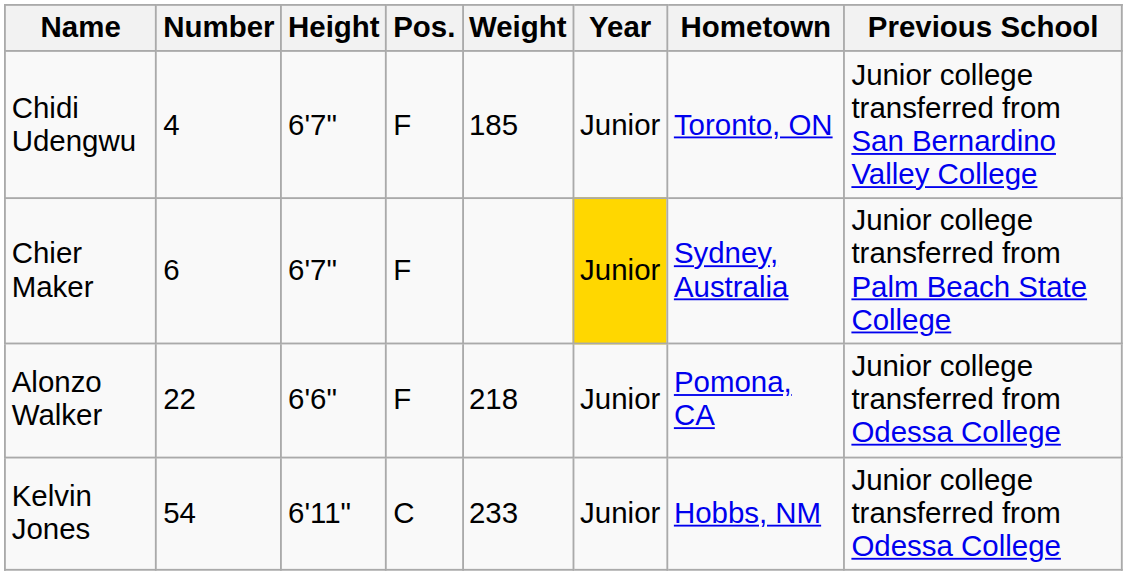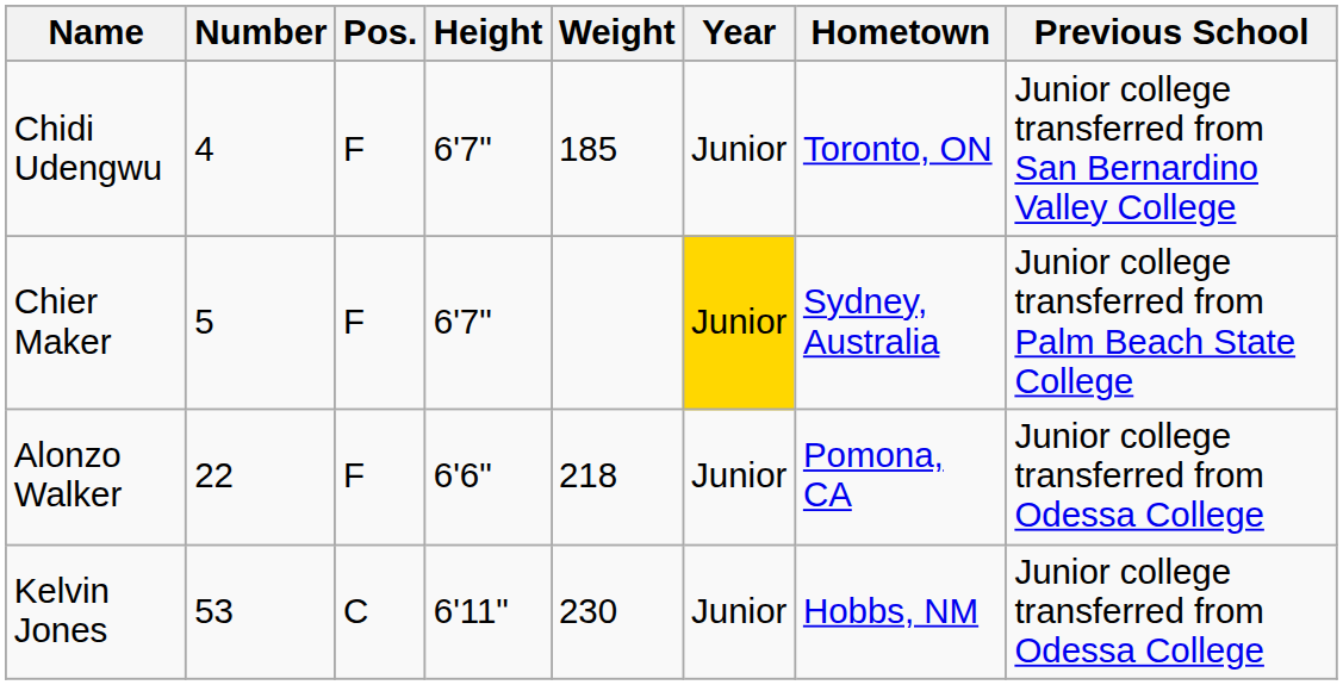 <table class="wikitable sortable" border="1">
 <tr>
 <th>Name</th>
 <th>Number</th>
+<th>Pos.</th>
 <th>Height</th>
-<th>Pos.</th>
 <th>Weight</th>
 <th>Year</th>
 <th>Hometown</th>
 <th class="unsortable">Previous School</th>
 </tr>
 <tr>
 <td>Chidi Udengwu</td>
 <td>4</td>
+<td>F</td>
 <td>6'7"</td>
-<td>F</td>
 <td>185</td>
 <td>Junior</td>
 <td><a href='#'>Toronto, ON</a></td>
 <td>Junior college transferred from <a href='#'>San Bernardino Valley College</a></td>
 </tr>
 <tr>
 <td>Chier Maker</td>
-<td>6</td>
+<td>5</td>
+<td>F</td>
 <td>6'7"</td>
-<td>F</td>
 <td></td>
 <td style="background: gold;">Junior</td>
 <td><a href='#'>Sydney, Australia</a></td>
 <td>Junior college transferred from <a href='#'>Palm Beach State College</a></td>
 </tr>
 <tr>
 <td>Alonzo Walker</td>
 <td>22</td>
+<td>F</td>
 <td>6'6"</td>
-<td>F</td>
 <td>218</td>
 <td>Junior</td>
 <td><a href='#'>Pomona, CA</a></td>
 <td>Junior college transferred from <a href='#'>Odessa College</a></td>
 </tr>
 <tr>
 <td>Kelvin Jones</td>
-<td>54</td>
+<td>53</td>
+<td>C</td>
 <td>6'11"</td>
-<td>C</td>
-<td>233</td>
+<td>230</td>
 <td>Junior</td>
 <td><a href='#'>Hobbs, NM</a></td>
 <td>Junior college transferred from <a href='#'>Odessa College</a></td>
 </tr>
 </table>
